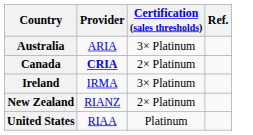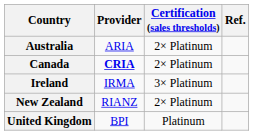 <table class="wikitable plainrowheaders" style="text-align: center">
 <tr>
 <th scope="col">Country</th>
 <th scope="col">Provider</th>
 <th scope="col"><a href='#'>Certification</a><br><small>(<a href='#'>sales thresholds</a>)</small></th>
 <th scope="col">Ref.</th>
 </tr>
 <tr>
 <th scope="row">Australia</th>
 <td><a href='#'>ARIA</a></td>
-<td>3× Platinum</td>
+<td>2× Platinum</td>
 <td></td>
 </tr>
 <tr>
 <th scope="row">Canada</th>
 <td><strong><a href='#'>CRIA</a></strong></td>
 <td>2× Platinum</td>
 <td></td>
 </tr>
 <tr>
 <th scope="row">Ireland</th>
 <td><a href='#'>IRMA</a></td>
 <td>3× Platinum</td>
 <td></td>
 </tr>
 <tr>
 <th scope="row">New Zealand</th>
 <td><a href='#'>RIANZ</a></td>
 <td>2× Platinum</td>
 <td></td>
 </tr>
 <tr>
-<th scope="row">United States</th>
-<td><a href='#'>RIAA</a></td>
+<th scope="row">United Kingdom</th>
+<td><a href='#'>BPI</a></td>
 <td>Platinum</td>
 <td></td>
 </tr>
 </table>
